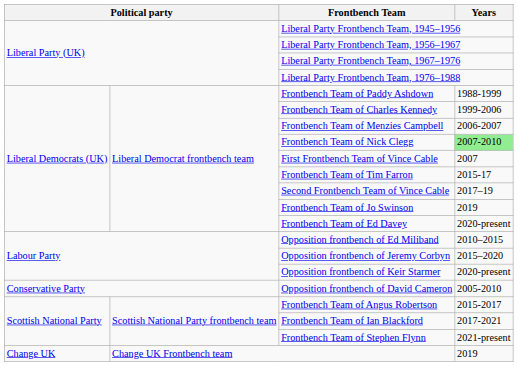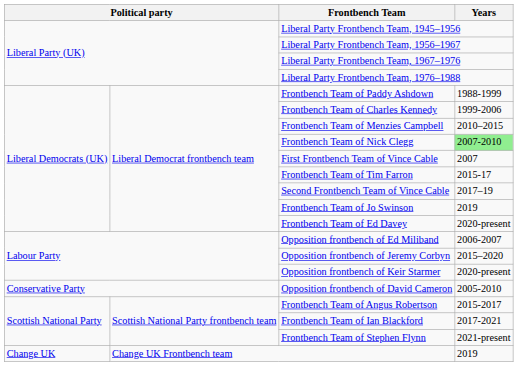 <table class="wikitable">
 <tr>
 <th colspan="2">Political party</th>
 <th>Frontbench Team</th>
 <th>Years</th>
 </tr>
 <tr>
 <td colspan="2" rowspan="4"><a href='#'>Liberal Party (UK)</a></td>
 <td colspan="2"><a href='#'>Liberal Party Frontbench Team, 1945–1956</a></td>
 </tr>
 <tr>
 <td colspan="2"><a href='#'>Liberal Party Frontbench Team, 1956–1967</a></td>
 </tr>
 <tr>
 <td colspan="2"><a href='#'>Liberal Party Frontbench Team, 1967–1976</a></td>
 </tr>
 <tr>
 <td colspan="2"><a href='#'>Liberal Party Frontbench Team, 1976–1988</a></td>
 </tr>
 <tr>
 <td rowspan="9"><a href='#'>Liberal Democrats (UK)</a></td>
 <td rowspan="9"><a href='#'>Liberal Democrat frontbench team</a></td>
 <td><a href='#'>Frontbench Team of Paddy Ashdown</a></td>
 <td>1988-1999</td>
 </tr>
 <tr>
 <td><a href='#'>Frontbench Team of Charles Kennedy</a></td>
 <td>1999-2006</td>
 </tr>
 <tr>
 <td><a href='#'>Frontbench Team of Menzies Campbell</a></td>
-<td>2006-2007</td>
+<td>2010–2015</td>
 </tr>
 <tr>
 <td><a href='#'>Frontbench Team of Nick Clegg</a></td>
 <td style="background: lightgreen;">2007-2010</td>
 </tr>
 <tr>
 <td><a href='#'>First Frontbench Team of Vince Cable</a></td>
 <td>2007</td>
 </tr>
 <tr>
 <td><a href='#'>Frontbench Team of Tim Farron</a></td>
 <td>2015-17</td>
 </tr>
 <tr>
 <td><a href='#'>Second Frontbench Team of Vince Cable</a></td>
 <td>2017–19</td>
 </tr>
 <tr>
 <td><a href='#'>Frontbench Team of Jo Swinson</a></td>
 <td>2019</td>
 </tr>
 <tr>
 <td><a href='#'>Frontbench Team of Ed Davey</a></td>
 <td>2020-present</td>
 </tr>
 <tr>
 <td colspan="2" rowspan="3"><a href='#'>Labour Party</a></td>
 <td><a href='#'>Opposition frontbench of Ed Miliband</a></td>
-<td>2010–2015</td>
+<td>2006-2007</td>
 </tr>
 <tr>
 <td><a href='#'>Opposition frontbench of Jeremy Corbyn</a></td>
 <td>2015–2020</td>
 </tr>
 <tr>
 <td><a href='#'>Opposition frontbench of Keir Starmer</a></td>
 <td>2020-present</td>
 </tr>
 <tr>
 <td colspan="2"><a href='#'>Conservative Party</a></td>
 <td><a href='#'>Opposition frontbench of David Cameron</a></td>
 <td>2005-2010</td>
 </tr>
 <tr>
 <td rowspan="3"><a href='#'>Scottish National Party</a></td>
 <td rowspan="3"><a href='#'>Scottish National Party frontbench team</a></td>
 <td><a href='#'>Frontbench Team of Angus Robertson</a></td>
 <td>2015-2017</td>
 </tr>
 <tr>
 <td><a href='#'>Frontbench Team of Ian Blackford</a></td>
 <td>2017-2021</td>
 </tr>
 <tr>
 <td><a href='#'>Frontbench Team of Stephen Flynn</a></td>
 <td>2021-present</td>
 </tr>
 <tr>
 <td><a href='#'>Change UK</a></td>
 <td colspan="2"><a href='#'>Change UK Frontbench team</a></td>
 <td>2019</td>
 </tr>
 </table>
